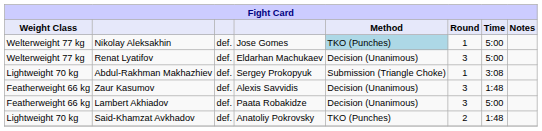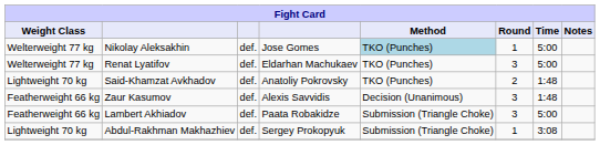 <table class="wikitable" style="font-size: 80%;">
 <tr>
 <th colspan="8" style="background-color: #ccf; color: #000080; text-align: center;"><strong>Fight Card</strong></th>
 </tr>
 <tr>
 <th colspan="1" style="background-color: #E6E8FA; color: #000000; text-align: center;">Weight Class</th>
 <th colspan="1" style="background-color: #E6E8FA; color: #000000; text-align: center;"></th>
 <th colspan="1" style="background-color: #E6E8FA; color: #000000; text-align: center;"></th>
 <th colspan="1" style="background-color: #E6E8FA; color: #000000; text-align: center;"></th>
 <th colspan="1" style="background-color: #E6E8FA; color: #000000; text-align: center;">Method</th>
 <th colspan="1" style="background-color: #E6E8FA; color: #000000; text-align: center;">Round</th>
 <th colspan="1" style="background-color: #E6E8FA; color: #000000; text-align: center;">Time</th>
 <th colspan="1" style="background-color: #E6E8FA; color: #000000; text-align: center;">Notes</th>
 </tr>
 <tr>
 <td>Welterweight 77 kg</td>
 <td> Nikolay Aleksakhin</td>
 <td>def.</td>
 <td> Jose Gomes</td>
 <td style="background: lightblue;">TKO (Punches)</td>
 <td align=center>1</td>
 <td align=center>5:00</td>
 <td></td>
 </tr>
 <tr>
 <td>Welterweight 77 kg</td>
 <td> Renat Lyatifov</td>
 <td>def.</td>
 <td> Eldarhan Machukaev</td>
-<td>Decision (Unanimous)</td>
+<td>TKO (Punches)</td>
 <td align=center>3</td>
 <td align=center>5:00</td>
 <td></td>
 </tr>
 <tr>
 <td>Lightweight 70 kg</td>
-<td> Abdul-Rakhman Makhazhiev</td>
+<td> Said-Khamzat Avkhadov</td>
 <td>def.</td>
-<td> Sergey Prokopyuk</td>
-<td>Submission (Triangle Choke)</td>
-<td align=center>1</td>
-<td align=center>3:08</td>
+<td> Anatoliy Pokrovsky</td>
+<td>TKO (Punches)</td>
+<td align=center>2</td>
+<td align=center>1:48</td>
 <td></td>
 </tr>
 <tr>
 <td>Featherweight 66 kg</td>
 <td> Zaur Kasumov</td>
 <td>def.</td>
 <td> Alexis Savvidis</td>
 <td>Decision (Unanimous)</td>
 <td align=center>3</td>
 <td align=center>1:48</td>
 <td></td>
 </tr>
 <tr>
 <td>Featherweight 66 kg</td>
 <td> Lambert Akhiadov</td>
 <td>def.</td>
 <td> Paata Robakidze</td>
-<td>Decision (Unanimous)</td>
+<td>Submission (Triangle Choke)</td>
 <td align=center>3</td>
 <td align=center>5:00</td>
 <td></td>
 </tr>
 <tr>
 <td>Lightweight 70 kg</td>
-<td> Said-Khamzat Avkhadov</td>
+<td> Abdul-Rakhman Makhazhiev</td>
 <td>def.</td>
-<td> Anatoliy Pokrovsky</td>
-<td>TKO (Punches)</td>
-<td align=center>2</td>
-<td align=center>1:48</td>
+<td> Sergey Prokopyuk</td>
+<td>Submission (Triangle Choke)</td>
+<td align=center>1</td>
+<td align=center>3:08</td>
 <td></td>
 </tr>
 <tr>
 </tr>
 </table>
